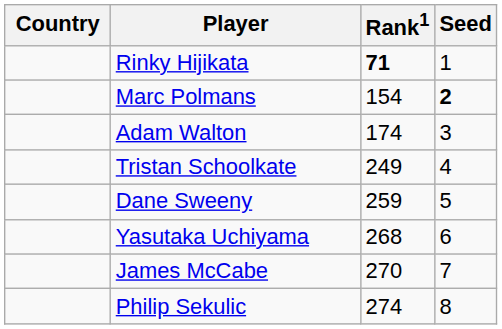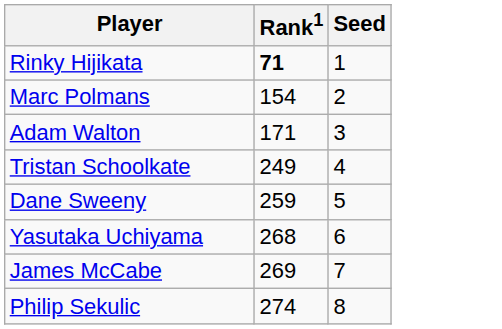 <table class="sortable wikitable">
 <tr>
-<th width="70">Country</th>
 <th width="175">Player</th>
 <th>Rank<sup>1</sup></th>
 <th>Seed</th>
 </tr>
 <tr>
-<td></td>
 <td><a href='#'>Rinky Hijikata</a></td>
 <td><strong>71</strong></td>
 <td>1</td>
 </tr>
 <tr>
-<td></td>
 <td><a href='#'>Marc Polmans</a></td>
 <td>154</td>
-<td><strong>2</strong></td>
+<td>2</td>
 </tr>
 <tr>
-<td></td>
 <td><a href='#'>Adam Walton</a></td>
-<td>174</td>
+<td>171</td>
 <td>3</td>
 </tr>
 <tr>
-<td></td>
 <td><a href='#'>Tristan Schoolkate</a></td>
 <td>249</td>
 <td>4</td>
 </tr>
 <tr>
-<td></td>
 <td><a href='#'>Dane Sweeny</a></td>
 <td>259</td>
 <td>5</td>
 </tr>
 <tr>
-<td></td>
 <td><a href='#'>Yasutaka Uchiyama</a></td>
 <td>268</td>
 <td>6</td>
 </tr>
 <tr>
-<td></td>
 <td><a href='#'>James McCabe</a></td>
-<td>270</td>
+<td>269</td>
 <td>7</td>
 </tr>
 <tr>
-<td></td>
 <td><a href='#'>Philip Sekulic</a></td>
 <td>274</td>
 <td>8</td>
 </tr>
 </table>
